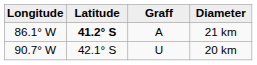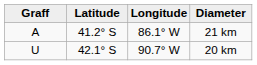 <table class="wikitable">
 <tr>
+<th width="25%" style="background:#eeeeee;">Graff</th>
+<th width="25%" style="background:#eeeeee;">Latitude</th>
 <th width="25%" style="background:#eeeeee;">Longitude</th>
-<th width="25%" style="background:#eeeeee;">Latitude</th>
-<th width="25%" style="background:#eeeeee;">Graff</th>
 <th width="25%" style="background:#eeeeee;">Diameter</th>
 </tr>
 <tr>
+<td align="center">A</td>
+<td align="center">41.2° S</td>
 <td align="center">86.1° W</td>
-<td align="center"><strong>41.2° S</strong></td>
-<td align="center">A</td>
 <td align="center">21 km</td>
 </tr>
 <tr>
+<td align="center">U</td>
+<td align="center">42.1° S</td>
 <td align="center">90.7° W</td>
-<td align="center">42.1° S</td>
-<td align="center">U</td>
 <td align="center">20 km</td>
 </tr>
 </table>
